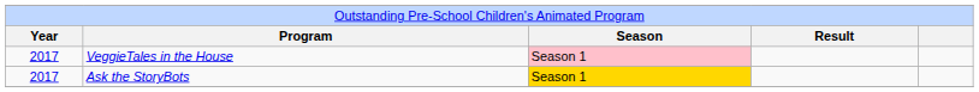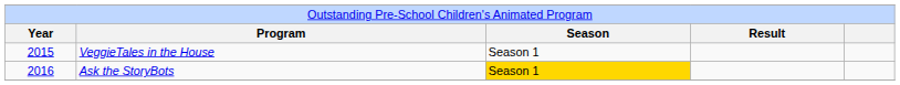 <table class="wikitable plainrowheaders" style="font-size: 90%" width=85%>
 <tr>
 </tr>
 <tr ---- bgcolor="#bfd7ff">
 <td colspan=6 align=center><a href='#'>Outstanding Pre-School Children's Animated Program</a></td>
 </tr>
 <tr ---- bgcolor="#ebf5ff">
 <th scope="col" style="width:7%;">Year</th>
 <th scope="col" style="width:40%;">Program</th>
 <th scope="col" style="width:20%;">Season</th>
 <th scope="col" style="width:15%;">Result</th>
 <th scope="col" class="unsortable" style="width:5%;"></th>
 </tr>
 <tr>
-<td style="text-align:center;"><a href='#'>2017</a></td>
+<td style="text-align:center;"><a href='#'>2015</a></td>
 <td><em><a href='#'>VeggieTales in the House</a></em></td>
-<td style="background: pink;">Season 1</td>
+<td>Season 1</td>
 <td></td>
 <td style="text-align:center;"></td>
 </tr>
 <tr>
-<td style="text-align:center;"><a href='#'>2017</a></td>
+<td style="text-align:center;"><a href='#'>2016</a></td>
 <td><em><a href='#'>Ask the StoryBots</a></em></td>
 <td style="background: gold;">Season 1</td>
 <td></td>
 <td style="text-align:center;"></td>
 </tr>
 <tr>
 </tr>
 </table>
